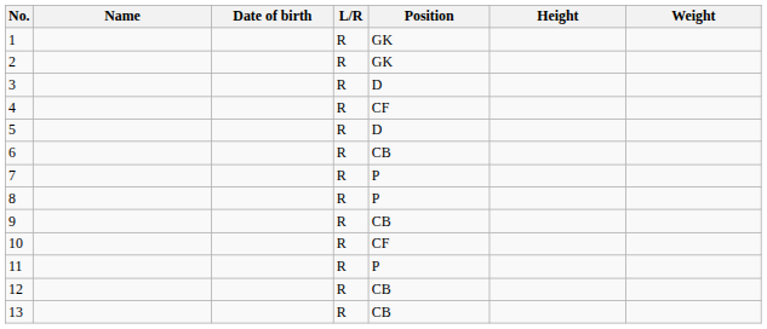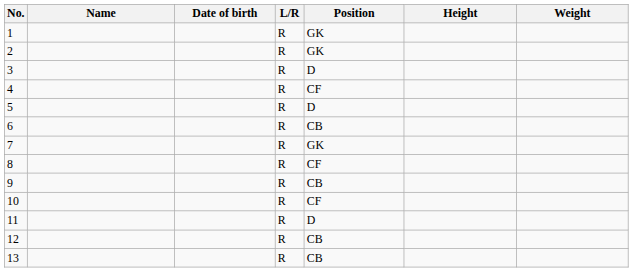 <table class=wikitable sortable style=font-size:100%; text-align:center;>
 <tr>
 <th>No.</th>
 <th style=width:12em>Name</th>
 <th style=width:8em>Date of birth</th>
 <th style=width:2em>L/R</th>
 <th style=width:8em>Position</th>
 <th style=width:9em>Height</th>
 <th style=width:9em>Weight</th>
 </tr>
 <tr>
 <td>1</td>
 <td align=left></td>
 <td></td>
 <td>R</td>
 <td>GK</td>
 <td></td>
 <td></td>
 </tr>
 <tr>
 <td>2</td>
 <td align=left></td>
 <td></td>
 <td>R</td>
 <td>GK</td>
 <td></td>
 <td></td>
 </tr>
 <tr>
 <td>3</td>
 <td align=left></td>
 <td></td>
 <td>R</td>
 <td>D</td>
 <td></td>
 <td></td>
 </tr>
 <tr>
 <td>4</td>
 <td align=left></td>
 <td></td>
 <td>R</td>
 <td>CF</td>
 <td></td>
 <td></td>
 </tr>
 <tr>
 <td>5</td>
 <td align=left></td>
 <td></td>
 <td>R</td>
 <td>D</td>
 <td></td>
 <td></td>
 </tr>
 <tr>
 <td>6</td>
 <td align=left></td>
 <td></td>
 <td>R</td>
 <td>CB</td>
 <td></td>
 <td></td>
 </tr>
 <tr>
 <td>7</td>
 <td align=left></td>
 <td></td>
 <td>R</td>
-<td>P</td>
+<td>GK</td>
 <td></td>
 <td></td>
 </tr>
 <tr>
 <td>8</td>
 <td align=left></td>
 <td></td>
 <td>R</td>
-<td>P</td>
+<td>CF</td>
 <td></td>
 <td></td>
 </tr>
 <tr>
 <td>9</td>
 <td align=left></td>
 <td></td>
 <td>R</td>
 <td>CB</td>
 <td></td>
 <td></td>
 </tr>
 <tr>
 <td>10</td>
 <td align=left></td>
 <td></td>
 <td>R</td>
 <td>CF</td>
 <td></td>
 <td></td>
 </tr>
 <tr>
 <td>11</td>
 <td align=left></td>
 <td></td>
 <td>R</td>
-<td>P</td>
+<td>D</td>
 <td></td>
 <td></td>
 </tr>
 <tr>
 <td>12</td>
 <td align=left></td>
 <td></td>
 <td>R</td>
 <td>CB</td>
 <td></td>
 <td></td>
 </tr>
 <tr>
 <td>13</td>
 <td align=left></td>
 <td></td>
 <td>R</td>
 <td>CB</td>
 <td></td>
 <td></td>
 </tr>
 </table>
